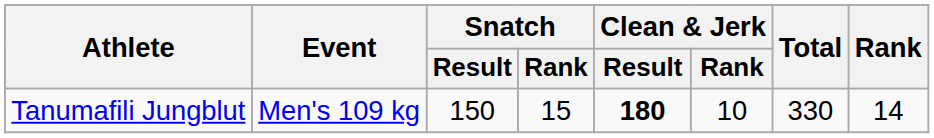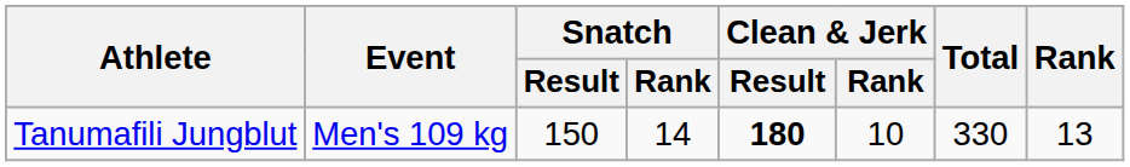 <table class="wikitable" style="font-size:90%">
 <tr>
 <th rowspan="2">Athlete</th>
 <th rowspan="2">Event</th>
 <th colspan="2">Snatch</th>
 <th colspan="2">Clean & Jerk</th>
 <th rowspan="2">Total</th>
 <th rowspan="2">Rank</th>
 </tr>
 <tr style="font-size:95%">
 <th>Result</th>
 <th>Rank</th>
 <th>Result</th>
 <th>Rank</th>
 </tr>
 <tr align=center>
 <td align=left><a href='#'>Tanumafili Jungblut</a></td>
 <td align=left><a href='#'>Men's 109 kg</a></td>
 <td>150 <strong></strong></td>
-<td>15</td>
+<td>14</td>
 <td><strong>180</strong></td>
 <td>10</td>
 <td>330</td>
-<td>14</td>
+<td>13</td>
 </tr>
 </table>
